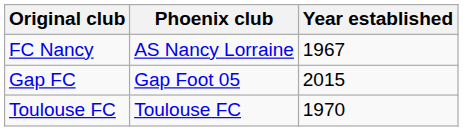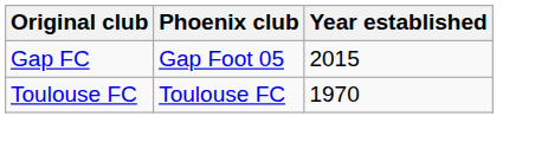 <table class="wikitable">
 <tr>
 <th>Original club</th>
 <th>Phoenix club</th>
 <th>Year established</th>
-</tr>
-<tr>
-<td><a href='#'>FC Nancy</a></td>
-<td><a href='#'>AS Nancy Lorraine</a></td>
-<td>1967</td>
 </tr>
 <tr>
 <td><a href='#'>Gap FC</a></td>
 <td><a href='#'>Gap Foot 05</a></td>
 <td>2015</td>
 </tr>
 <tr>
 <td><a href='#'>Toulouse FC</a></td>
 <td><a href='#'>Toulouse FC</a></td>
 <td>1970</td>
 </tr>
 </table>
